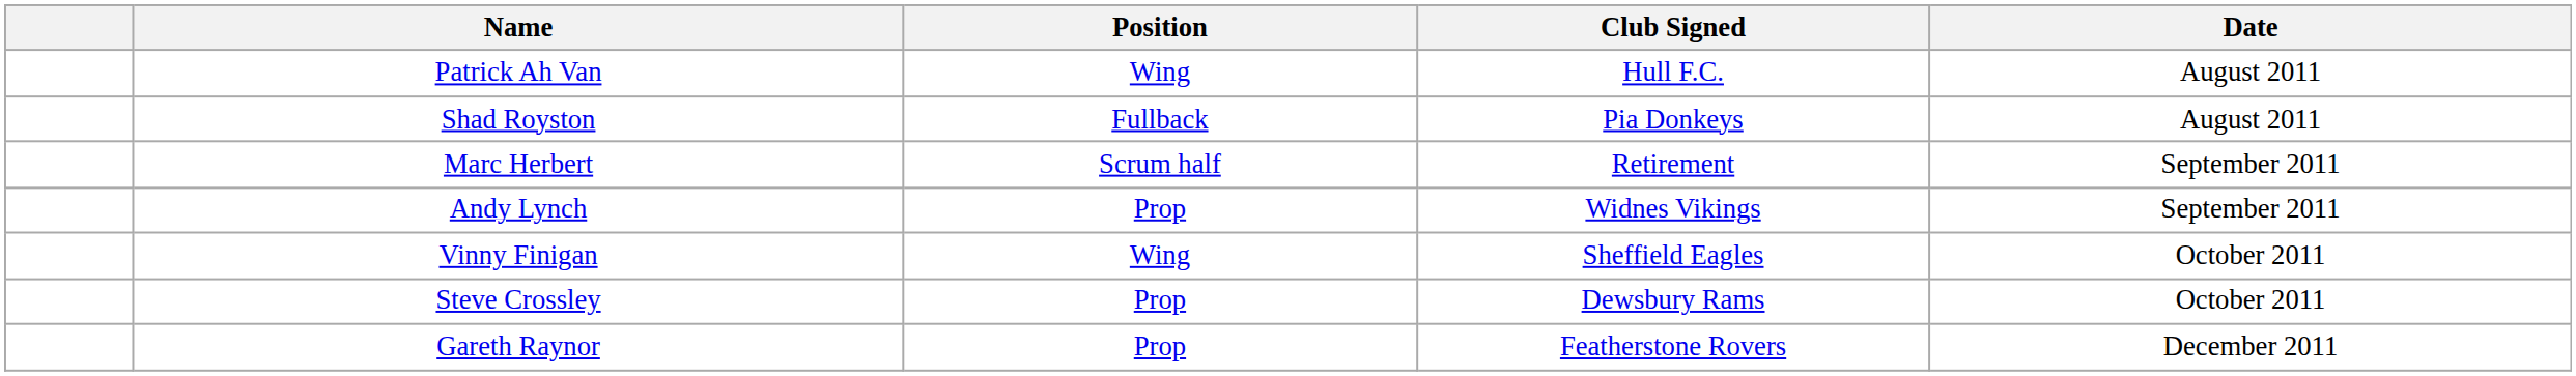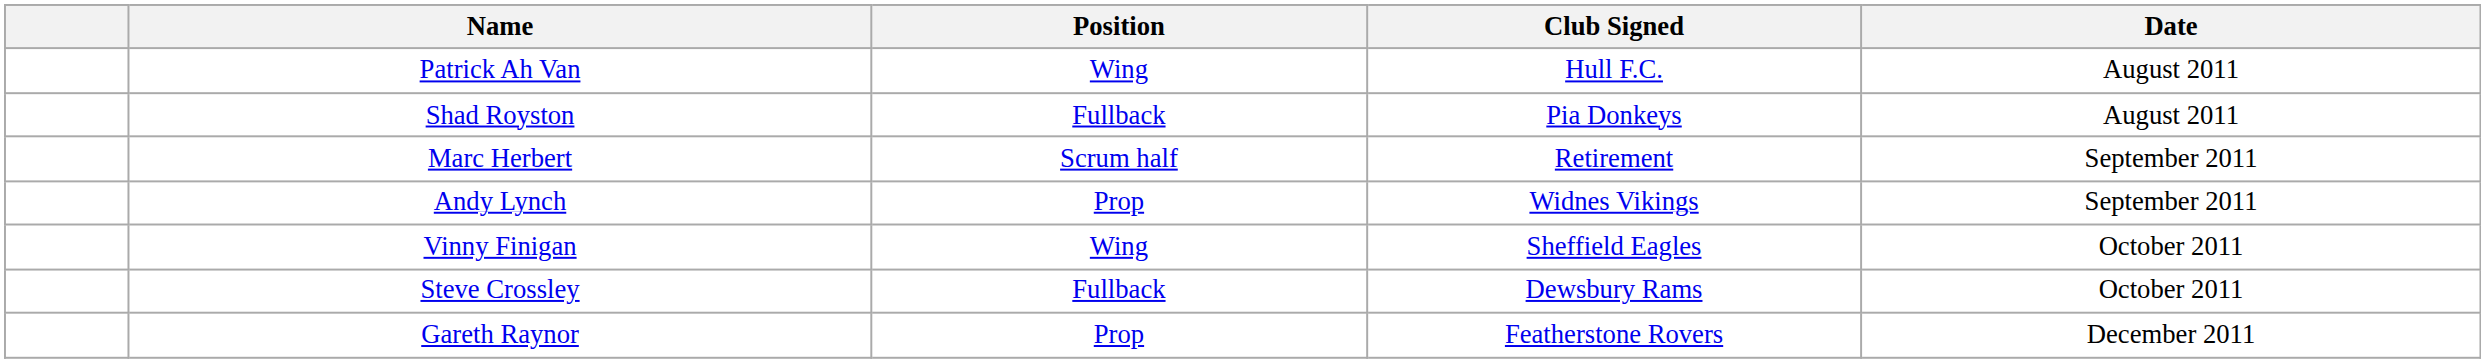 <table class="wikitable sortable"  style="width:100%; font-size:85%;">
 <tr style="background:#efefef;">
 <th width=5%></th>
 <th width=30%>Name</th>
 <th !width=30%>Position</th>
 <th width=20%>Club Signed</th>
 <th width=25%>Date</th>
 </tr>
 <tr style="background:#fff;">
 <td align=center></td>
 <td align=center><a href='#'>Patrick Ah Van</a></td>
 <td align=center><a href='#'>Wing</a></td>
 <td align=center><a href='#'>Hull F.C.</a></td>
 <td align=center>August 2011</td>
 </tr>
 <tr style="background:#fff;">
 <td align=center></td>
 <td align=center><a href='#'>Shad Royston</a></td>
 <td align=center><a href='#'>Fullback</a></td>
 <td align=center><a href='#'>Pia Donkeys</a></td>
 <td align=center>August 2011</td>
 </tr>
 <tr style="background:#fff;">
 <td align=center></td>
 <td align=center><a href='#'>Marc Herbert</a></td>
 <td align=center><a href='#'>Scrum half</a></td>
 <td align=center><a href='#'>Retirement</a></td>
 <td align=center>September 2011</td>
 </tr>
 <tr style="background:#fff;">
 <td align=center></td>
 <td align=center><a href='#'>Andy Lynch</a></td>
 <td align=center><a href='#'>Prop</a></td>
 <td align=center><a href='#'>Widnes Vikings</a></td>
 <td align=center>September 2011</td>
 </tr>
 <tr style="background:#fff;">
 <td align=center></td>
 <td align=center><a href='#'>Vinny Finigan</a></td>
 <td align=center><a href='#'>Wing</a></td>
 <td align=center><a href='#'>Sheffield Eagles</a></td>
 <td align=center>October 2011</td>
 </tr>
 <tr style="background:#fff;">
 <td align=center></td>
 <td align=center><a href='#'>Steve Crossley</a></td>
-<td align=center><a href='#'>Prop</a></td>
+<td align=center><a href='#'>Fullback</a></td>
 <td align=center><a href='#'>Dewsbury Rams</a></td>
 <td align=center>October 2011</td>
 </tr>
 <tr style="background:#fff;">
 <td align=center></td>
 <td align=center><a href='#'>Gareth Raynor</a></td>
 <td align=center><a href='#'>Prop</a></td>
 <td align=center><a href='#'>Featherstone Rovers</a></td>
 <td align=center>December 2011</td>
 </tr>
 </table>
